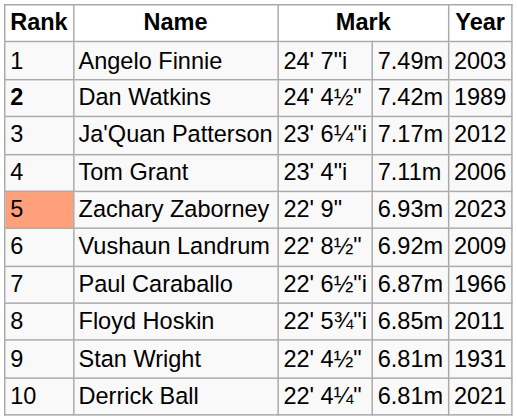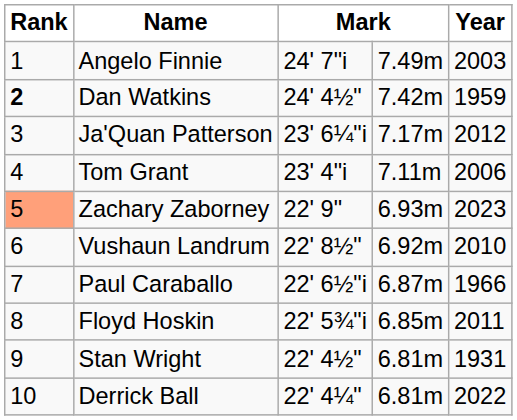 <table class="wikitable">
 <tr>
 <th style="background:white">Rank</th>
 <th style="background:white">Name</th>
 <th colspan="2" style="background:white">Mark</th>
 <th style="background:white">Year</th>
 </tr>
 <tr>
 <td>1</td>
 <td>Angelo Finnie</td>
 <td>24' 7"i</td>
 <td>7.49m</td>
 <td>2003</td>
 </tr>
 <tr>
 <td><strong>2</strong></td>
 <td>Dan Watkins</td>
 <td>24' 4½"</td>
 <td>7.42m</td>
-<td>1989</td>
+<td>1959</td>
 </tr>
 <tr>
 <td>3</td>
 <td>Ja'Quan Patterson</td>
 <td>23' 6¼"i</td>
 <td>7.17m</td>
 <td>2012</td>
 </tr>
 <tr>
 <td>4</td>
 <td>Tom Grant</td>
 <td>23' 4"i</td>
 <td>7.11m</td>
 <td>2006</td>
 </tr>
 <tr>
 <td style="background: lightsalmon;">5</td>
 <td>Zachary Zaborney</td>
 <td>22' 9"</td>
 <td>6.93m</td>
 <td>2023</td>
 </tr>
 <tr>
 <td>6</td>
 <td>Vushaun Landrum</td>
 <td>22' 8½"</td>
 <td>6.92m</td>
-<td>2009</td>
+<td>2010</td>
 </tr>
 <tr>
 <td>7</td>
 <td>Paul Caraballo</td>
 <td>22' 6½"i</td>
 <td>6.87m</td>
 <td>1966</td>
 </tr>
 <tr>
 <td>8</td>
 <td>Floyd Hoskin</td>
 <td>22' 5¾"i</td>
 <td>6.85m</td>
 <td>2011</td>
 </tr>
 <tr>
 <td>9</td>
 <td>Stan Wright</td>
 <td>22' 4½"</td>
 <td>6.81m</td>
 <td>1931</td>
 </tr>
 <tr>
 <td>10</td>
 <td>Derrick Ball</td>
 <td>22' 4¼"</td>
 <td>6.81m</td>
-<td>2021</td>
+<td>2022</td>
 </tr>
 </table>
